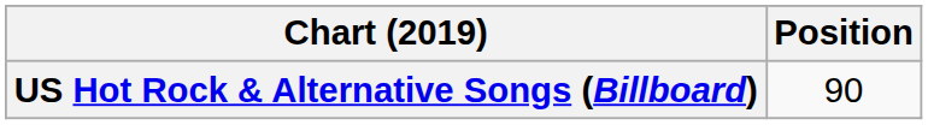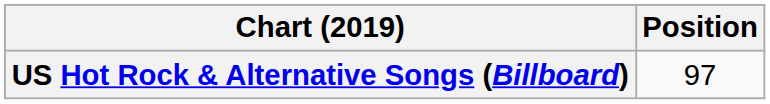 <table class="wikitable sortable plainrowheaders" style="text-align:center">
 <tr>
 <th scope="col">Chart (2019)</th>
 <th scope="col">Position</th>
 </tr>
 <tr>
 <th scope="row">US <a href='#'>Hot Rock & Alternative Songs</a> (<em><a href='#'>Billboard</a></em>)</th>
-<td>90</td>
+<td>97</td>
 </tr>
 </table>
